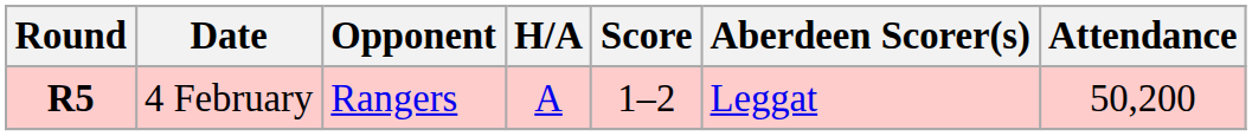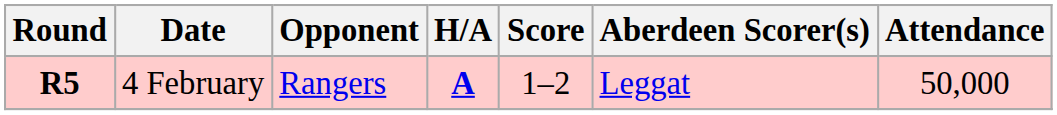 <table class="wikitable" style="text-align:center">
 <tr>
 <th>Round</th>
 <th>Date</th>
 <th>Opponent</th>
 <th>H/A</th>
 <th>Score</th>
 <th>Aberdeen Scorer(s)</th>
 <th>Attendance</th>
 </tr>
 <tr bgcolor=#FFCCCC>
 <td><strong>R5</strong></td>
 <td align=left>4 February</td>
 <td align=left><a href='#'>Rangers</a></td>
-<td><a href='#'>A</a></td>
+<td><strong><a href='#'>A</a></strong></td>
 <td>1–2</td>
 <td align=left><a href='#'>Leggat</a></td>
-<td>50,200</td>
+<td>50,000</td>
 </tr>
 <tr>
 </tr>
 </table>
